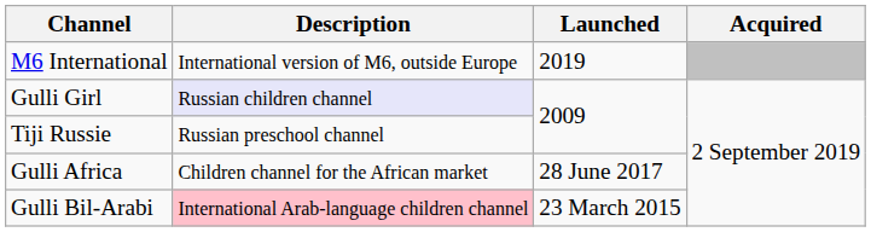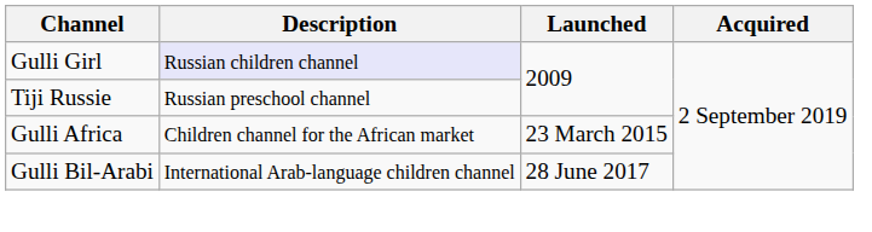 <table class="wikitable">
 <tr>
 <th>Channel</th>
 <th>Description</th>
 <th>Launched</th>
 <th>Acquired</th>
-</tr>
-<tr>
-<td><a href='#'>M6</a> International</td>
-<td><small>International version of M6, outside Europe</small></td>
-<td>2019</td>
-<td bgcolor="#C0C0C0"></td>
 </tr>
 <tr>
 <td>Gulli Girl</td>
 <td style="background: lavender;"><small>Russian children channel</small></td>
 <td rowspan="2">2009</td>
 <td rowspan="4">2 September 2019</td>
 </tr>
 <tr>
 <td>Tiji Russie</td>
 <td><small>Russian preschool channel</small></td>
 </tr>
 <tr>
 <td>Gulli Africa</td>
 <td><small>Children channel for the African market</small></td>
-<td>28 June 2017</td>
+<td>23 March 2015</td>
 </tr>
 <tr>
 <td>Gulli Bil-Arabi</td>
-<td style="background: pink;"><small>International Arab-language children channel</small></td>
-<td>23 March 2015</td>
+<td><small>International Arab-language children channel</small></td>
+<td>28 June 2017</td>
 </tr>
 </table>
